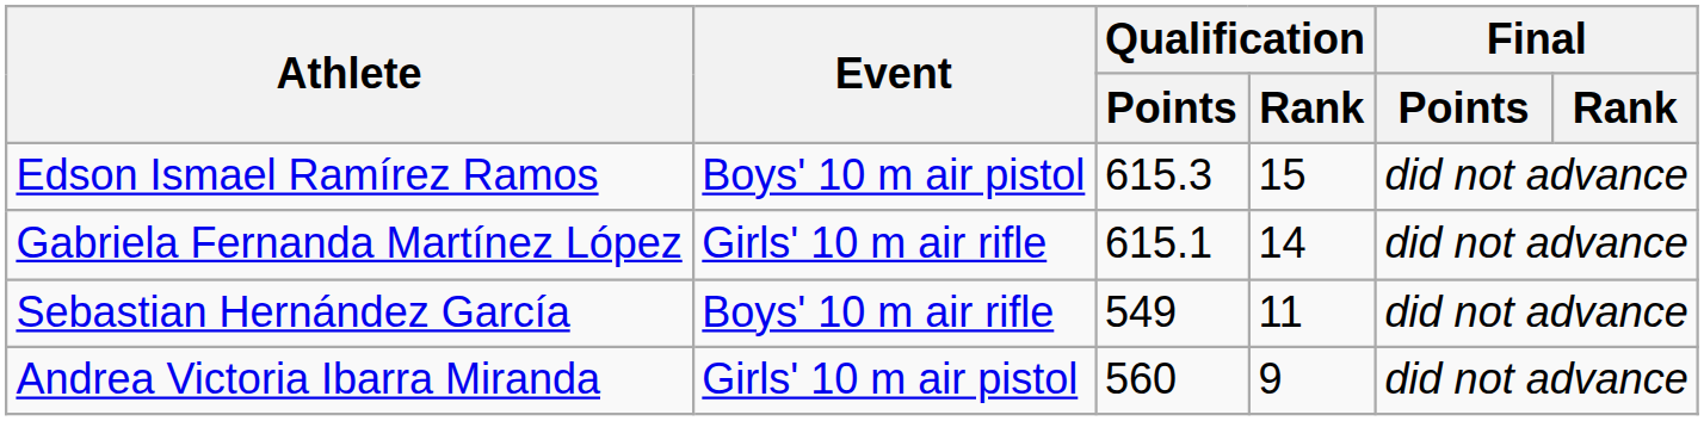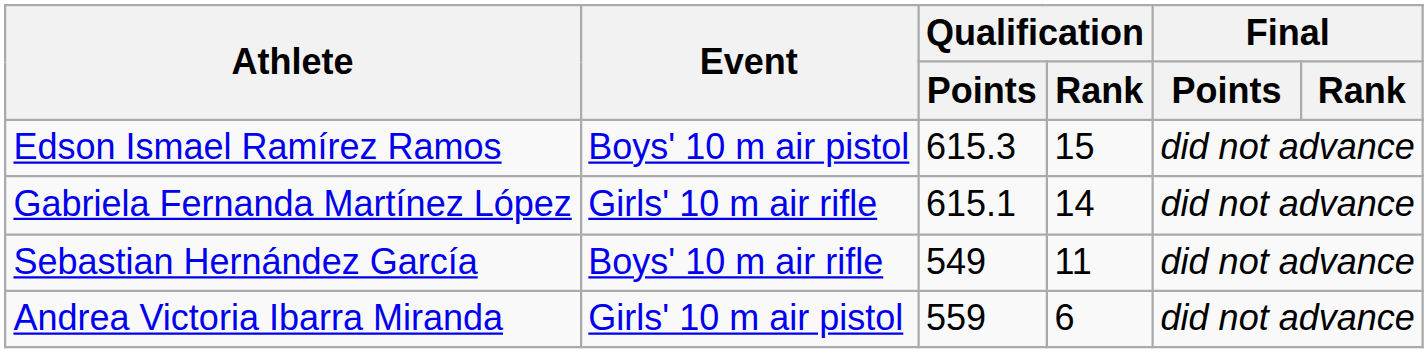 <table class="wikitable">
 <tr>
 <th rowspan="2">Athlete</th>
 <th rowspan="2">Event</th>
 <th colspan="2">Qualification</th>
 <th colspan="2">Final</th>
 </tr>
 <tr>
 <th>Points</th>
 <th>Rank</th>
 <th>Points</th>
 <th>Rank</th>
 </tr>
 <tr>
 <td align="left"><a href='#'>Edson Ismael Ramírez Ramos</a></td>
 <td align="left"><a href='#'>Boys' 10 m air pistol</a></td>
 <td>615.3</td>
 <td>15</td>
 <td colspan="2"><em>did not advance</em></td>
 </tr>
 <tr>
 <td align="left"><a href='#'>Gabriela Fernanda Martínez López</a></td>
 <td align="left"><a href='#'>Girls' 10 m air rifle</a></td>
 <td>615.1</td>
 <td>14</td>
 <td colspan="2"><em>did not advance</em></td>
 </tr>
 <tr>
 <td align="left"><a href='#'>Sebastian Hernández García</a></td>
 <td align="left"><a href='#'>Boys' 10 m air rifle</a></td>
 <td>549</td>
 <td>11</td>
 <td colspan="2"><em>did not advance</em></td>
 </tr>
 <tr>
 <td align="left"><a href='#'>Andrea Victoria Ibarra Miranda</a></td>
 <td align="left"><a href='#'>Girls' 10 m air pistol</a></td>
-<td>560</td>
-<td>9</td>
+<td>559</td>
+<td>6</td>
 <td colspan="2"><em>did not advance</em></td>
 </tr>
 </table>
